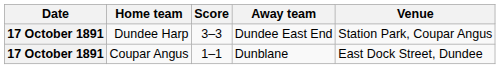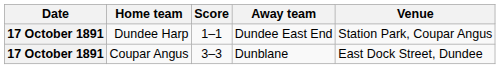 <table class="wikitable football-result-list" style="max-width: 80em; text-align: center">
 <tr>
 <th scope="col">Date</th>
 <th scope="col">Home team</th>
 <th scope="col">Score</th>
 <th scope="col">Away team</th>
 <th scope="col">Venue</th>
 </tr>
 <tr>
 <th scope="row">17 October 1891</th>
 <td align=right>Dundee Harp</td>
-<td>3–3</td>
+<td>1–1</td>
 <td align=left>Dundee East End</td>
 <td align=left>Station Park, Coupar Angus</td>
 </tr>
 <tr>
 <th scope="row">17 October 1891</th>
 <td align=right>Coupar Angus</td>
-<td>1–1</td>
+<td>3–3</td>
 <td align=left>Dunblane</td>
 <td align=left>East Dock Street, Dundee</td>
 </tr>
 </table>
